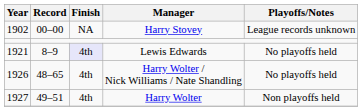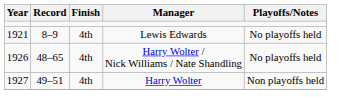 <table class="wikitable" style="text-align:center">
 <tr>
 <th>Year</th>
 <th>Record</th>
 <th>Finish</th>
 <th>Manager</th>
 <th>Playoffs/Notes</th>
 </tr>
 <tr>
-<td>1902</td>
-<td>00–00</td>
-<td>NA</td>
-<td><a href='#'>Harry Stovey</a></td>
-<td>League records unknown</td>
-</tr>
-<tr>
 <td></td>
 </tr>
 <tr>
 <td>1921</td>
 <td>8–9</td>
-<td style="background: lavender;">4th</td>
+<td>4th</td>
 <td>Lewis Edwards</td>
 <td>No playoffs held</td>
 </tr>
 <tr>
 <td>1926</td>
 <td>48–65</td>
 <td>4th</td>
 <td><a href='#'>Harry Wolter</a> /<br>Nick Williams / Nate Shandling</td>
 <td>No playoffs held</td>
 </tr>
 <tr>
 <td>1927</td>
 <td>49–51</td>
 <td>4th</td>
 <td><a href='#'>Harry Wolter</a></td>
 <td>Non playoffs held</td>
 </tr>
 <tr>
 </tr>
 </table>
